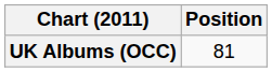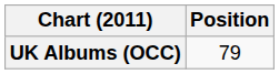 <table class="wikitable plainrowheaders" style="text-align:center">
 <tr>
 <th scope="col">Chart (2011)</th>
 <th scope="col">Position</th>
 </tr>
 <tr>
 <th scope="row">UK Albums (OCC)</th>
-<td>81</td>
+<td>79</td>
 </tr>
 </table>
